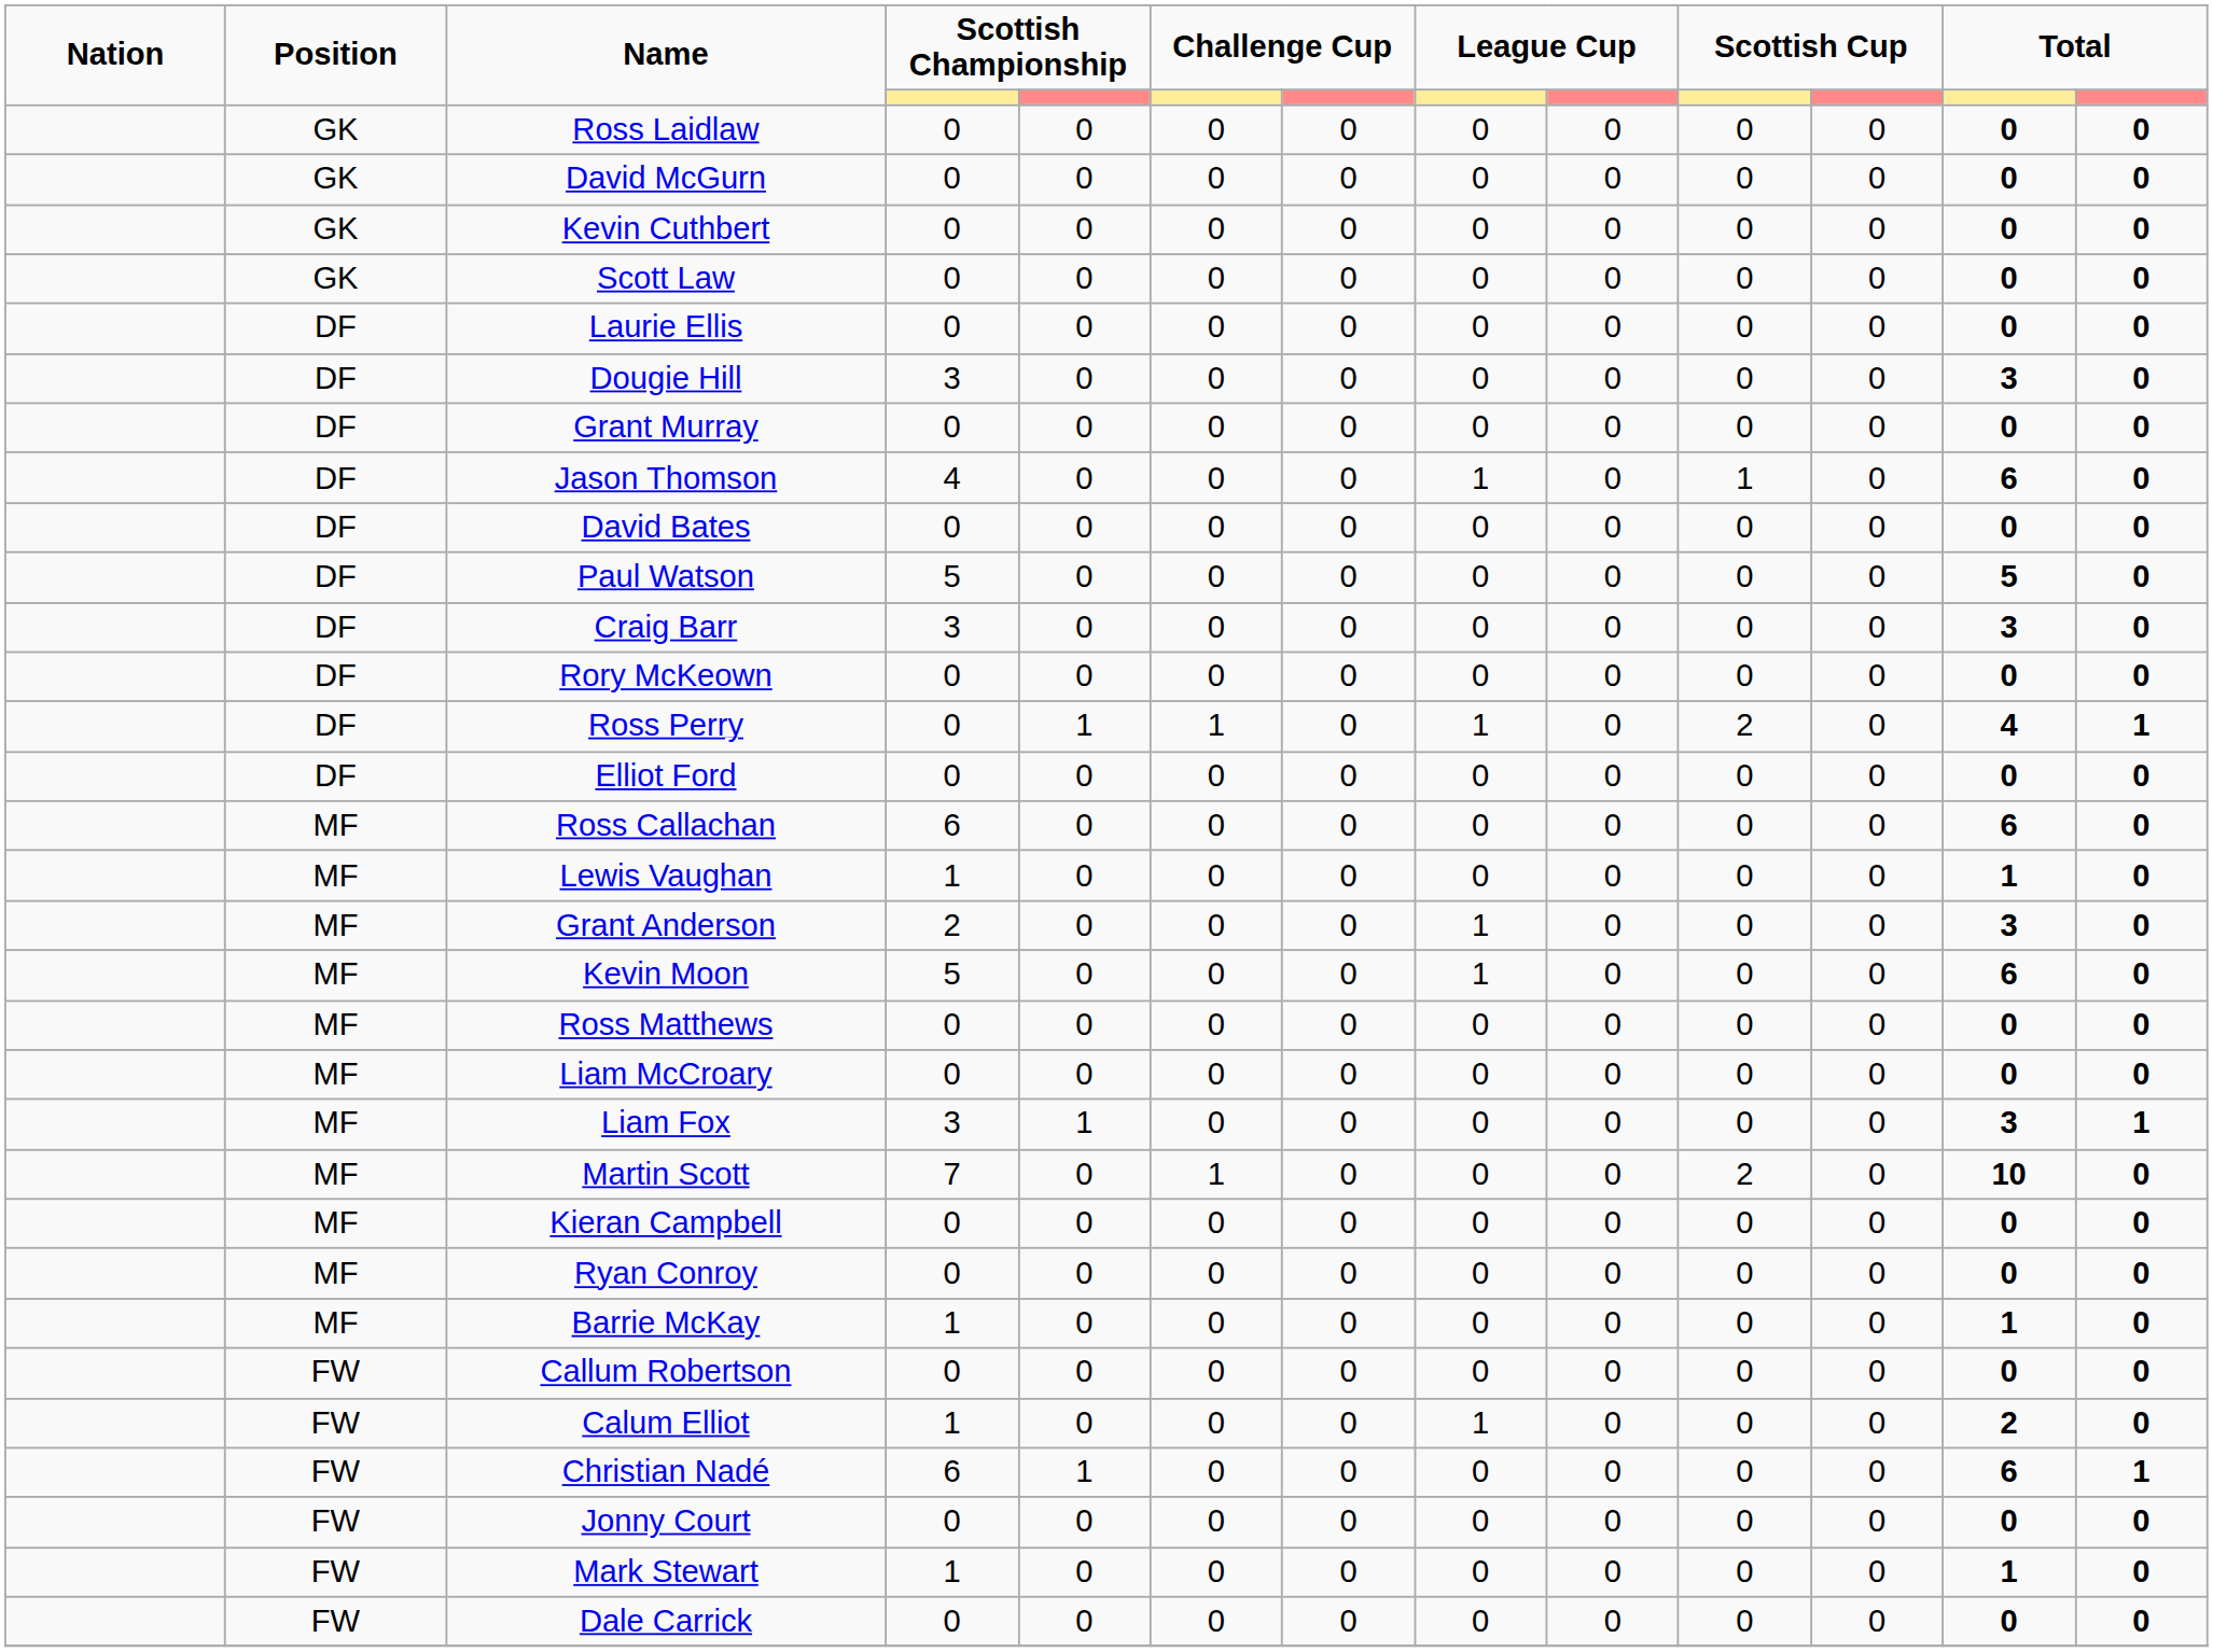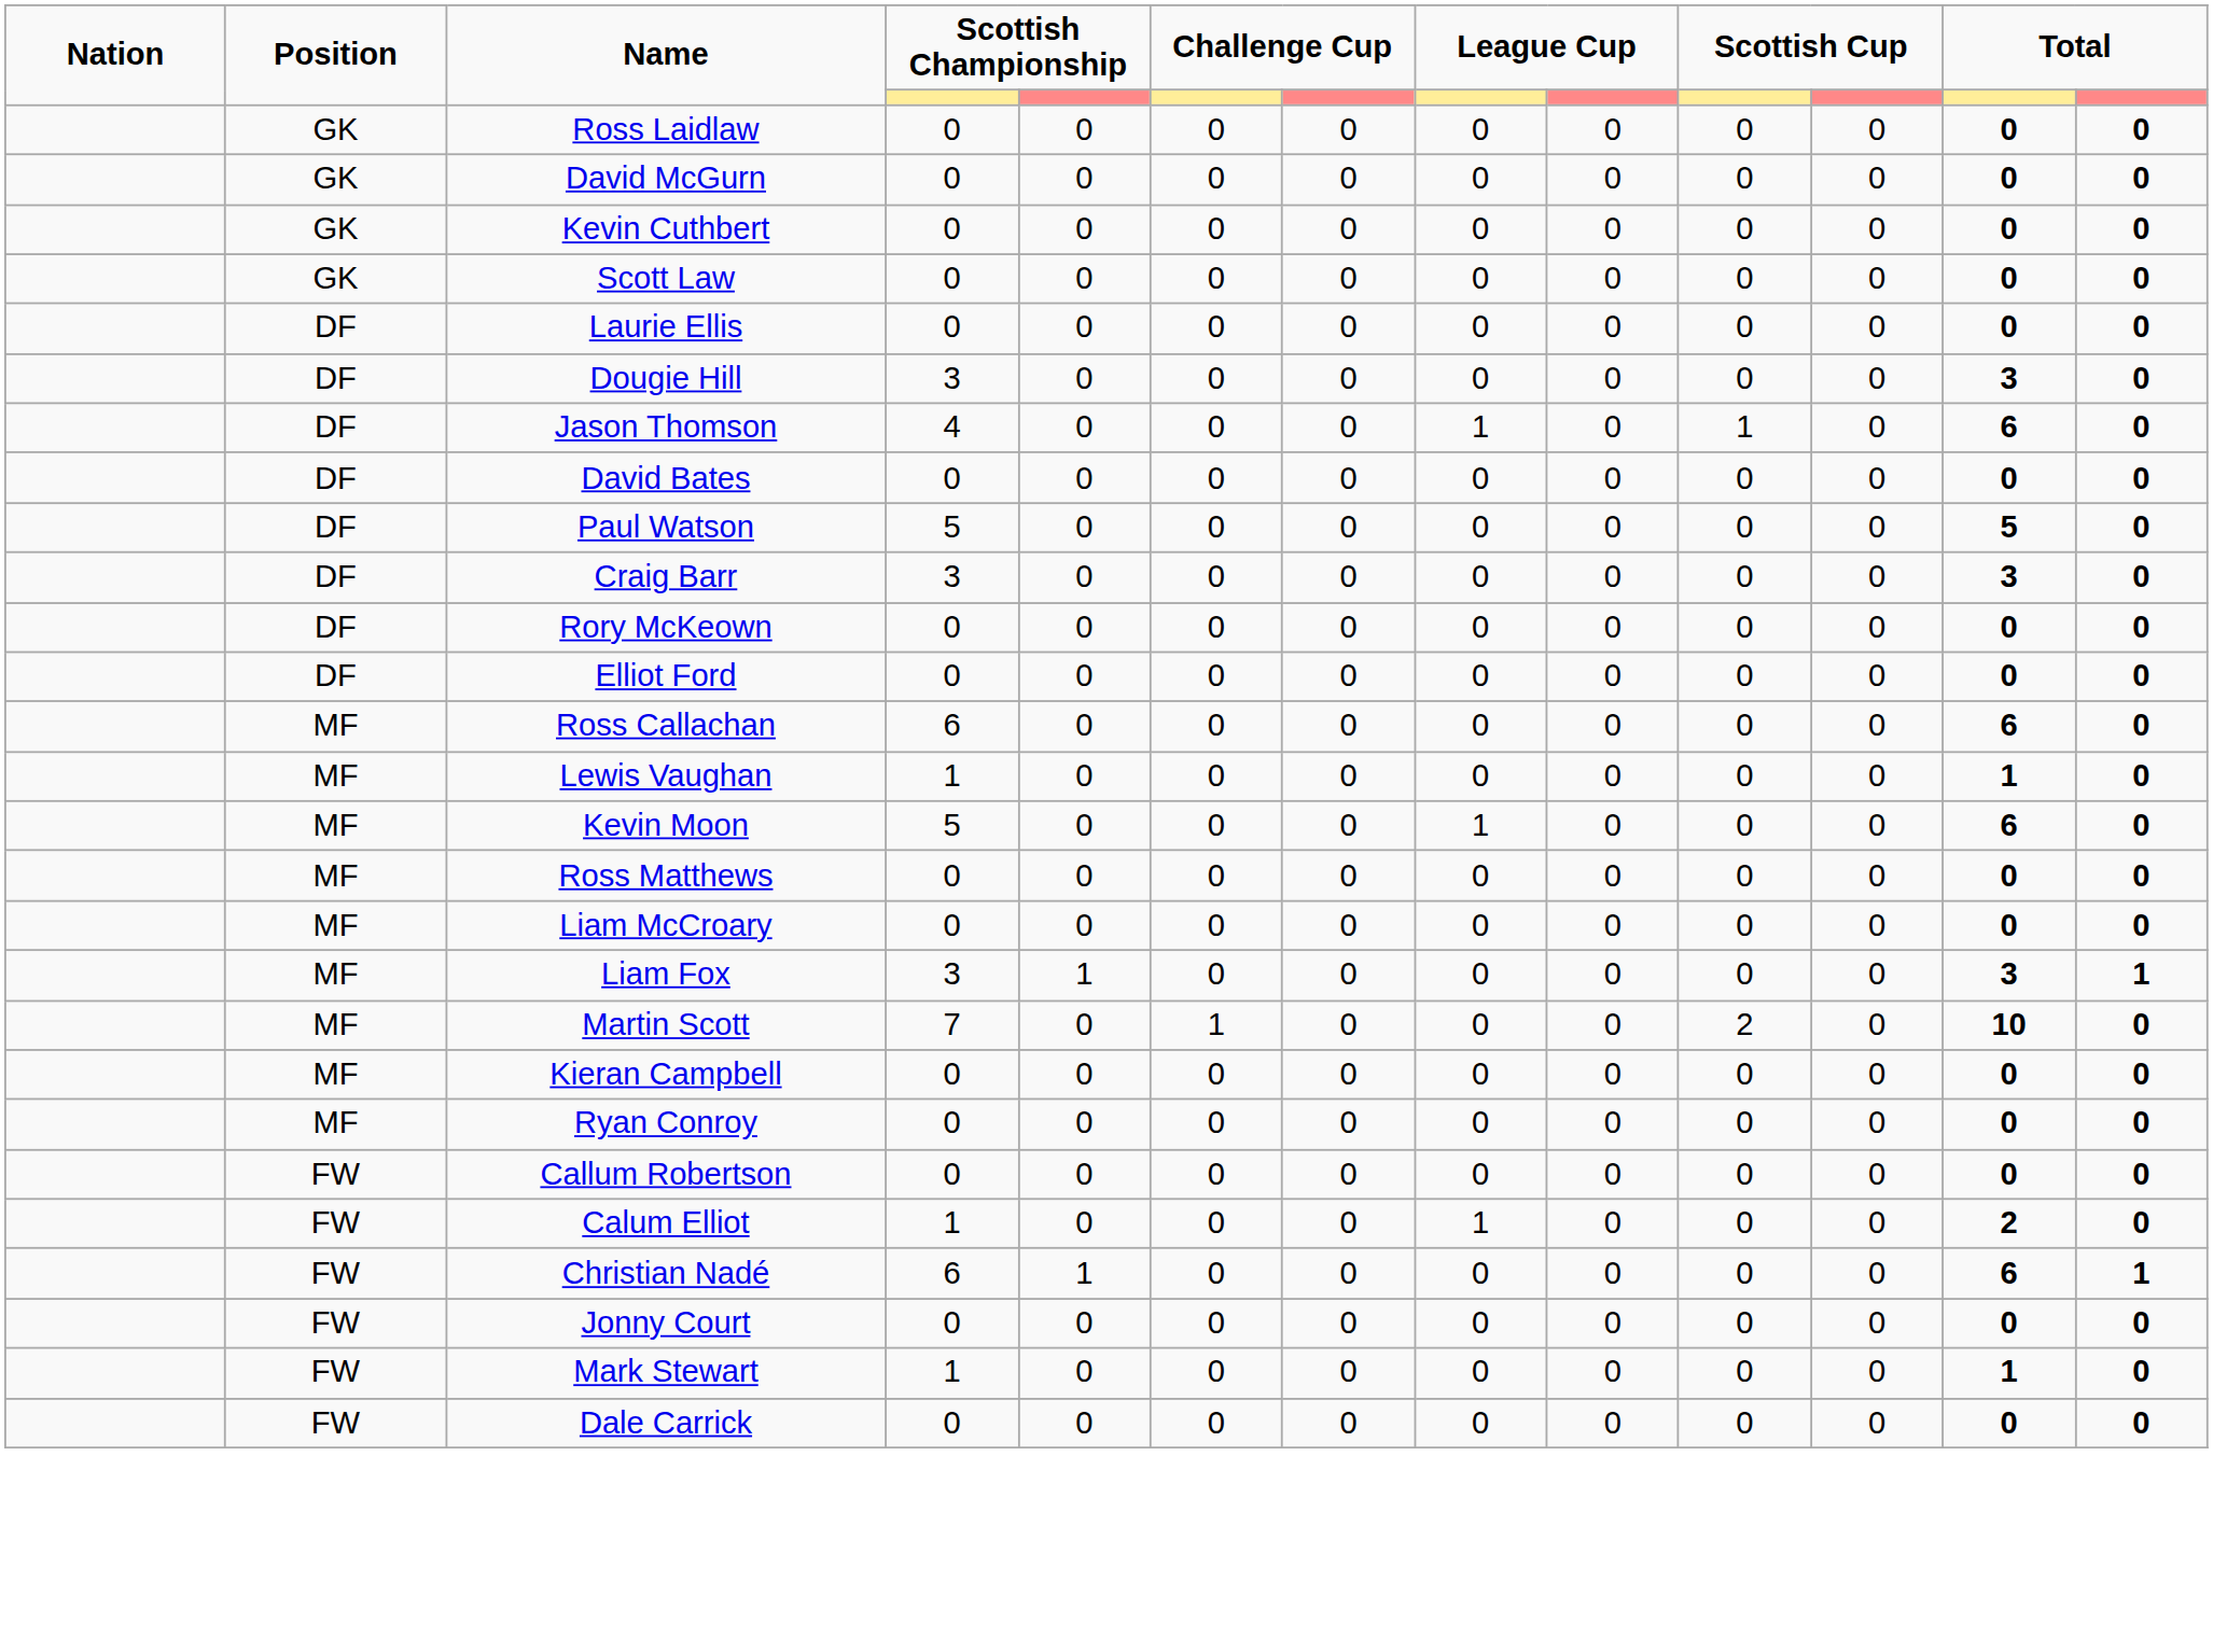 <table class="wikitable" style="font-size: 100%; text-align: center;">
 <tr>
 <td rowspan="2" width="10%" align="center"><strong>Nation</strong></td>
 <td rowspan="2" width="10%" align="center"><strong>Position</strong></td>
 <td rowspan="2" width="20%" align="center"><strong>Name</strong></td>
 <td colspan="2" align="center"><strong>Scottish Championship</strong></td>
 <td colspan="2" align="center"><strong>Challenge Cup</strong></td>
 <td colspan="2" align="center"><strong>League Cup</strong></td>
 <td colspan="2" align="center"><strong>Scottish Cup</strong></td>
 <td colspan="2" align="center"><strong>Total </strong></td>
 </tr>
 <tr>
 <th width=60 style="background: #FFEE99"></th>
 <th width=60 style="background: #FF8888"></th>
 <th width=60 style="background: #FFEE99"></th>
 <th width=60 style="background: #FF8888"></th>
 <th width=60 style="background: #FFEE99"></th>
 <th width=60 style="background: #FF8888"></th>
 <th width=60 style="background: #FFEE99"></th>
 <th width=60 style="background: #FF8888"></th>
 <th width=60 style="background: #FFEE99"></th>
 <th width=60 style="background: #FF8888"></th>
 </tr>
 <tr>
 <td></td>
 <td>GK</td>
 <td><a href='#'>Ross Laidlaw</a></td>
 <td>0</td>
 <td>0</td>
 <td>0</td>
 <td>0</td>
 <td>0</td>
 <td>0</td>
 <td>0</td>
 <td>0</td>
 <td><strong>0</strong></td>
 <td><strong>0</strong></td>
 </tr>
 <tr>
 <td></td>
 <td>GK</td>
 <td><a href='#'>David McGurn</a></td>
 <td>0</td>
 <td>0</td>
 <td>0</td>
 <td>0</td>
 <td>0</td>
 <td>0</td>
 <td>0</td>
 <td>0</td>
 <td><strong>0</strong></td>
 <td><strong>0</strong></td>
 </tr>
 <tr>
 <td></td>
 <td>GK</td>
 <td><a href='#'>Kevin Cuthbert</a></td>
 <td>0</td>
 <td>0</td>
 <td>0</td>
 <td>0</td>
 <td>0</td>
 <td>0</td>
 <td>0</td>
 <td>0</td>
 <td><strong>0</strong></td>
 <td><strong>0</strong></td>
 </tr>
 <tr>
 <td></td>
 <td>GK</td>
 <td><a href='#'>Scott Law</a></td>
 <td>0</td>
 <td>0</td>
 <td>0</td>
 <td>0</td>
 <td>0</td>
 <td>0</td>
 <td>0</td>
 <td>0</td>
 <td><strong>0</strong></td>
 <td><strong>0</strong></td>
 </tr>
 <tr>
 <td></td>
 <td>DF</td>
 <td><a href='#'>Laurie Ellis</a></td>
 <td>0</td>
 <td>0</td>
 <td>0</td>
 <td>0</td>
 <td>0</td>
 <td>0</td>
 <td>0</td>
 <td>0</td>
 <td><strong>0</strong></td>
 <td><strong>0</strong></td>
 </tr>
 <tr>
 <td></td>
 <td>DF</td>
 <td><a href='#'>Dougie Hill</a></td>
 <td>3</td>
 <td>0</td>
 <td>0</td>
 <td>0</td>
 <td>0</td>
 <td>0</td>
 <td>0</td>
 <td>0</td>
 <td><strong>3</strong></td>
 <td><strong>0</strong></td>
 </tr>
 <tr>
 <td></td>
 <td>DF</td>
-<td><a href='#'>Grant Murray</a></td>
-<td>0</td>
-<td>0</td>
-<td>0</td>
-<td>0</td>
-<td>0</td>
-<td>0</td>
-<td>0</td>
-<td>0</td>
-<td><strong>0</strong></td>
-<td><strong>0</strong></td>
-</tr>
-<tr>
-<td></td>
-<td>DF</td>
 <td><a href='#'>Jason Thomson</a></td>
 <td>4</td>
 <td>0</td>
 <td>0</td>
 <td>0</td>
 <td>1</td>
 <td>0</td>
 <td>1</td>
 <td>0</td>
 <td><strong>6</strong></td>
 <td><strong>0</strong></td>
 </tr>
 <tr>
 <td></td>
 <td>DF</td>
 <td><a href='#'>David Bates</a></td>
 <td>0</td>
 <td>0</td>
 <td>0</td>
 <td>0</td>
 <td>0</td>
 <td>0</td>
 <td>0</td>
 <td>0</td>
 <td><strong>0</strong></td>
 <td><strong>0</strong></td>
 </tr>
 <tr>
 <td></td>
 <td>DF</td>
 <td><a href='#'>Paul Watson</a></td>
 <td>5</td>
 <td>0</td>
 <td>0</td>
 <td>0</td>
 <td>0</td>
 <td>0</td>
 <td>0</td>
 <td>0</td>
 <td><strong>5</strong></td>
 <td><strong>0</strong></td>
 </tr>
 <tr>
 <td></td>
 <td>DF</td>
 <td><a href='#'>Craig Barr</a></td>
 <td>3</td>
 <td>0</td>
 <td>0</td>
 <td>0</td>
 <td>0</td>
 <td>0</td>
 <td>0</td>
 <td>0</td>
 <td><strong>3</strong></td>
 <td><strong>0</strong></td>
 </tr>
 <tr>
 <td></td>
 <td>DF</td>
 <td><a href='#'>Rory McKeown</a></td>
 <td>0</td>
 <td>0</td>
 <td>0</td>
 <td>0</td>
 <td>0</td>
 <td>0</td>
 <td>0</td>
 <td>0</td>
 <td><strong>0</strong></td>
 <td><strong>0</strong></td>
 </tr>
 <tr>
 <td></td>
 <td>DF</td>
-<td><a href='#'>Ross Perry</a></td>
-<td>0</td>
-<td>1</td>
-<td>1</td>
-<td>0</td>
-<td>1</td>
-<td>0</td>
-<td>2</td>
-<td>0</td>
-<td><strong>4</strong></td>
-<td><strong>1</strong></td>
-</tr>
-<tr>
-<td></td>
-<td>DF</td>
 <td><a href='#'>Elliot Ford</a></td>
 <td>0</td>
 <td>0</td>
 <td>0</td>
 <td>0</td>
 <td>0</td>
 <td>0</td>
 <td>0</td>
 <td>0</td>
 <td><strong>0</strong></td>
 <td><strong>0</strong></td>
 </tr>
 <tr>
 <td></td>
 <td>MF</td>
 <td><a href='#'>Ross Callachan</a></td>
 <td>6</td>
 <td>0</td>
 <td>0</td>
 <td>0</td>
 <td>0</td>
 <td>0</td>
 <td>0</td>
 <td>0</td>
 <td><strong>6</strong></td>
 <td><strong>0</strong></td>
 </tr>
 <tr>
 <td></td>
 <td>MF</td>
 <td><a href='#'>Lewis Vaughan</a></td>
 <td>1</td>
 <td>0</td>
 <td>0</td>
 <td>0</td>
 <td>0</td>
 <td>0</td>
 <td>0</td>
 <td>0</td>
 <td><strong>1</strong></td>
-<td><strong>0</strong></td>
-</tr>
-<tr>
-<td></td>
-<td>MF</td>
-<td><a href='#'>Grant Anderson</a></td>
-<td>2</td>
-<td>0</td>
-<td>0</td>
-<td>0</td>
-<td>1</td>
-<td>0</td>
-<td>0</td>
-<td>0</td>
-<td><strong>3</strong></td>
 <td><strong>0</strong></td>
 </tr>
 <tr>
 <td></td>
 <td>MF</td>
 <td><a href='#'>Kevin Moon</a></td>
 <td>5</td>
 <td>0</td>
 <td>0</td>
 <td>0</td>
 <td>1</td>
 <td>0</td>
 <td>0</td>
 <td>0</td>
 <td><strong>6</strong></td>
 <td><strong>0</strong></td>
 </tr>
 <tr>
 <td></td>
 <td>MF</td>
 <td><a href='#'>Ross Matthews</a></td>
 <td>0</td>
 <td>0</td>
 <td>0</td>
 <td>0</td>
 <td>0</td>
 <td>0</td>
 <td>0</td>
 <td>0</td>
 <td><strong>0</strong></td>
 <td><strong>0</strong></td>
 </tr>
 <tr>
 <td></td>
 <td>MF</td>
 <td><a href='#'>Liam McCroary</a></td>
 <td>0</td>
 <td>0</td>
 <td>0</td>
 <td>0</td>
 <td>0</td>
 <td>0</td>
 <td>0</td>
 <td>0</td>
 <td><strong>0</strong></td>
 <td><strong>0</strong></td>
 </tr>
 <tr>
 <td></td>
 <td>MF</td>
 <td><a href='#'>Liam Fox</a></td>
 <td>3</td>
 <td>1</td>
 <td>0</td>
 <td>0</td>
 <td>0</td>
 <td>0</td>
 <td>0</td>
 <td>0</td>
 <td><strong>3</strong></td>
 <td><strong>1</strong></td>
 </tr>
 <tr>
 <td></td>
 <td>MF</td>
 <td><a href='#'>Martin Scott</a></td>
 <td>7</td>
 <td>0</td>
 <td>1</td>
 <td>0</td>
 <td>0</td>
 <td>0</td>
 <td>2</td>
 <td>0</td>
 <td><strong>10</strong></td>
 <td><strong>0</strong></td>
 </tr>
 <tr>
 <td></td>
 <td>MF</td>
 <td><a href='#'>Kieran Campbell</a></td>
 <td>0</td>
 <td>0</td>
 <td>0</td>
 <td>0</td>
 <td>0</td>
 <td>0</td>
 <td>0</td>
 <td>0</td>
 <td><strong>0</strong></td>
 <td><strong>0</strong></td>
 </tr>
 <tr>
 <td></td>
 <td>MF</td>
 <td><a href='#'>Ryan Conroy</a></td>
 <td>0</td>
 <td>0</td>
 <td>0</td>
 <td>0</td>
 <td>0</td>
 <td>0</td>
 <td>0</td>
 <td>0</td>
 <td><strong>0</strong></td>
 <td><strong>0</strong></td>
 </tr>
 <tr>
 <td></td>
-<td>MF</td>
-<td><a href='#'>Barrie McKay</a></td>
-<td>1</td>
-<td>0</td>
-<td>0</td>
-<td>0</td>
-<td>0</td>
-<td>0</td>
-<td>0</td>
-<td>0</td>
-<td><strong>1</strong></td>
-<td><strong>0</strong></td>
-</tr>
-<tr>
-<td></td>
 <td>FW</td>
 <td><a href='#'>Callum Robertson</a></td>
 <td>0</td>
 <td>0</td>
 <td>0</td>
 <td>0</td>
 <td>0</td>
 <td>0</td>
 <td>0</td>
 <td>0</td>
 <td><strong>0</strong></td>
 <td><strong>0</strong></td>
 </tr>
 <tr>
 <td></td>
 <td>FW</td>
 <td><a href='#'>Calum Elliot</a></td>
 <td>1</td>
 <td>0</td>
 <td>0</td>
 <td>0</td>
 <td>1</td>
 <td>0</td>
 <td>0</td>
 <td>0</td>
 <td><strong>2</strong></td>
 <td><strong>0</strong></td>
 </tr>
 <tr>
 <td></td>
 <td>FW</td>
 <td><a href='#'>Christian Nadé</a></td>
 <td>6</td>
 <td>1</td>
 <td>0</td>
 <td>0</td>
 <td>0</td>
 <td>0</td>
 <td>0</td>
 <td>0</td>
 <td><strong>6</strong></td>
 <td><strong>1</strong></td>
 </tr>
 <tr>
 <td></td>
 <td>FW</td>
 <td><a href='#'>Jonny Court</a></td>
 <td>0</td>
 <td>0</td>
 <td>0</td>
 <td>0</td>
 <td>0</td>
 <td>0</td>
 <td>0</td>
 <td>0</td>
 <td><strong>0</strong></td>
 <td><strong>0</strong></td>
 </tr>
 <tr>
 <td></td>
 <td>FW</td>
 <td><a href='#'>Mark Stewart</a></td>
 <td>1</td>
 <td>0</td>
 <td>0</td>
 <td>0</td>
 <td>0</td>
 <td>0</td>
 <td>0</td>
 <td>0</td>
 <td><strong>1</strong></td>
 <td><strong>0</strong></td>
 </tr>
 <tr>
 <td></td>
 <td>FW</td>
 <td><a href='#'>Dale Carrick</a></td>
 <td>0</td>
 <td>0</td>
 <td>0</td>
 <td>0</td>
 <td>0</td>
 <td>0</td>
 <td>0</td>
 <td>0</td>
 <td><strong>0</strong></td>
 <td><strong>0</strong></td>
 </tr>
 <tr>
 </tr>
 </table>
